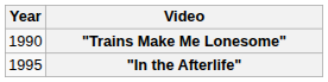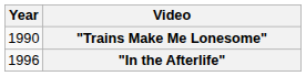 <table class="wikitable plainrowheaders">
 <tr>
 <th>Year</th>
 <th style="width:18em;">Video</th>
 </tr>
 <tr>
 <td>1990</td>
 <th scope="row">"Trains Make Me Lonesome"</th>
 </tr>
 <tr>
-<td>1995</td>
+<td>1996</td>
 <th scope="row">"In the Afterlife"</th>
 </tr>
 </table>
